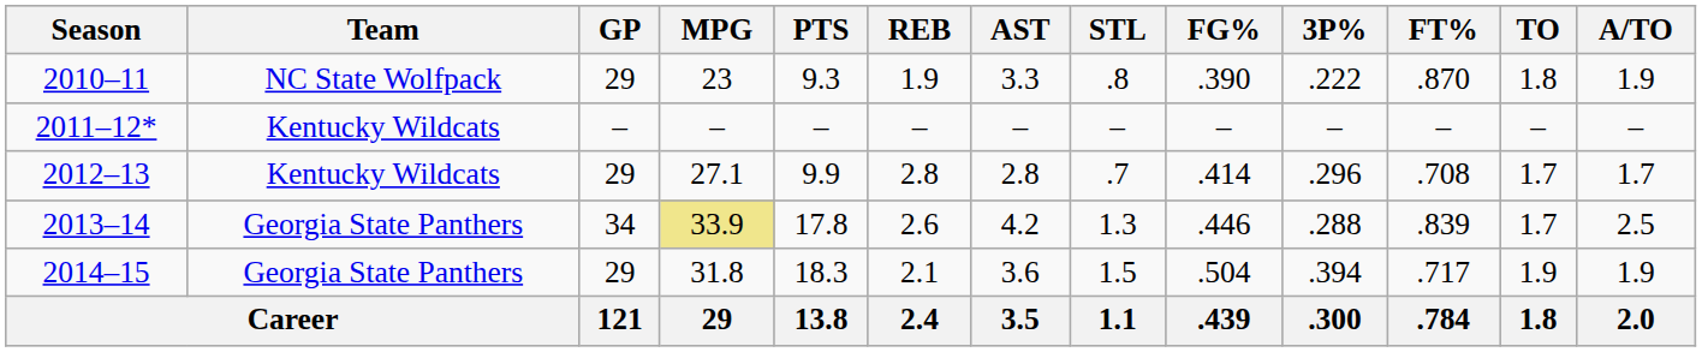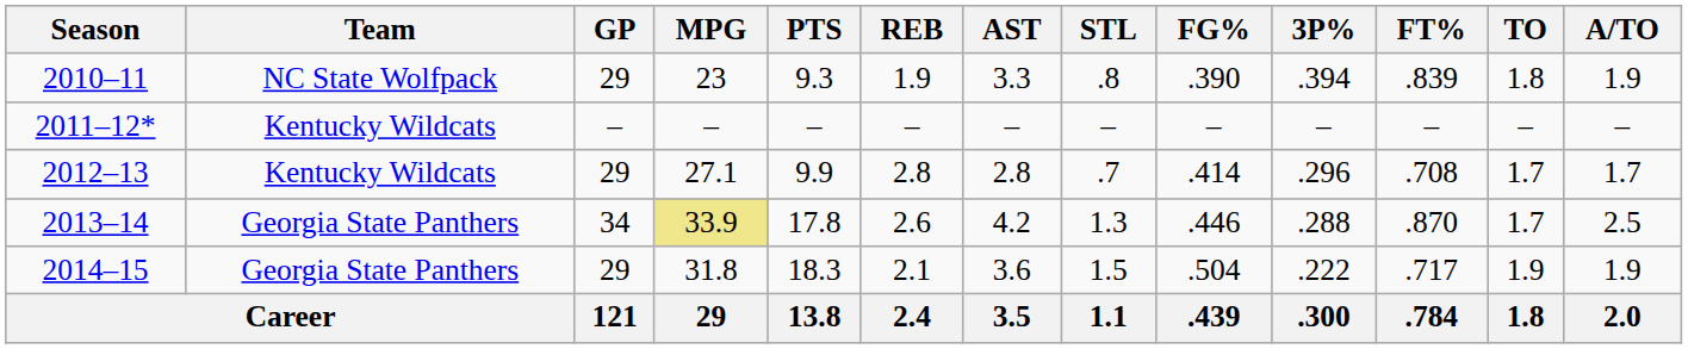 <table class="wikitable" style="text-align: center; width: 70%;">
 <tr>
 <th>Season</th>
 <th>Team</th>
 <th>GP</th>
 <th>MPG</th>
 <th>PTS</th>
 <th>REB</th>
 <th>AST</th>
 <th>STL</th>
 <th>FG%</th>
 <th>3P%</th>
 <th>FT%</th>
 <th>TO</th>
 <th>A/TO</th>
 </tr>
 <tr>
 <td><a href='#'>2010–11</a></td>
 <td><a href='#'>NC State Wolfpack</a></td>
 <td>29</td>
 <td>23</td>
 <td>9.3</td>
 <td>1.9</td>
 <td>3.3</td>
 <td>.8</td>
 <td>.390</td>
-<td>.222</td>
-<td>.870</td>
+<td>.394</td>
+<td>.839</td>
 <td>1.8</td>
 <td>1.9</td>
 </tr>
 <tr>
 <td><a href='#'>2011–12*</a></td>
 <td><a href='#'>Kentucky Wildcats</a></td>
 <td>–</td>
 <td>–</td>
 <td>–</td>
 <td>–</td>
 <td>–</td>
 <td>–</td>
 <td>–</td>
 <td>–</td>
 <td>–</td>
 <td>–</td>
 <td>–</td>
 </tr>
 <tr>
 <td><a href='#'>2012–13</a></td>
 <td><a href='#'>Kentucky Wildcats</a></td>
 <td>29</td>
 <td>27.1</td>
 <td>9.9</td>
 <td>2.8</td>
 <td>2.8</td>
 <td>.7</td>
 <td>.414</td>
 <td>.296</td>
 <td>.708</td>
 <td>1.7</td>
 <td>1.7</td>
 </tr>
 <tr>
 <td><a href='#'>2013–14</a></td>
 <td><a href='#'>Georgia State Panthers</a></td>
 <td>34</td>
 <td style="background: khaki;">33.9</td>
 <td>17.8</td>
 <td>2.6</td>
 <td>4.2</td>
 <td>1.3</td>
 <td>.446</td>
 <td>.288</td>
-<td>.839</td>
+<td>.870</td>
 <td>1.7</td>
 <td>2.5</td>
 </tr>
 <tr>
 <td><a href='#'>2014–15</a></td>
 <td><a href='#'>Georgia State Panthers</a></td>
 <td>29</td>
 <td>31.8</td>
 <td>18.3</td>
 <td>2.1</td>
 <td>3.6</td>
 <td>1.5</td>
 <td>.504</td>
-<td>.394</td>
+<td>.222</td>
 <td>.717</td>
 <td>1.9</td>
 <td>1.9</td>
 </tr>
 <tr>
 <th colspan=2>Career</th>
 <th>121</th>
 <th>29</th>
 <th>13.8</th>
 <th>2.4</th>
 <th>3.5</th>
 <th>1.1</th>
 <th>.439</th>
 <th>.300</th>
 <th>.784</th>
 <th>1.8</th>
 <th>2.0</th>
 </tr>
 </table>
